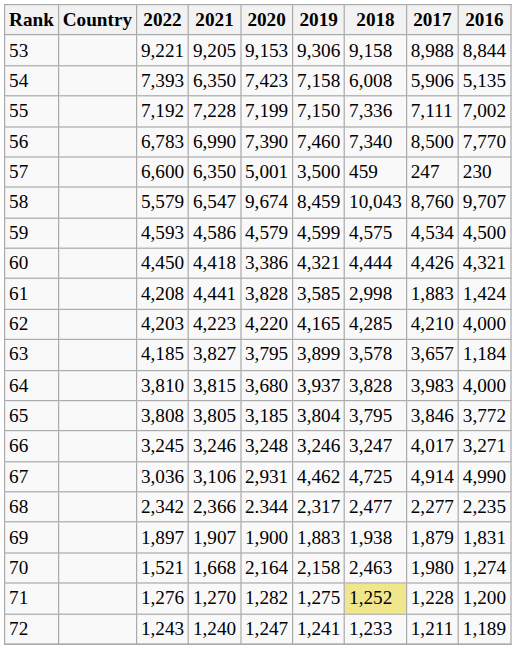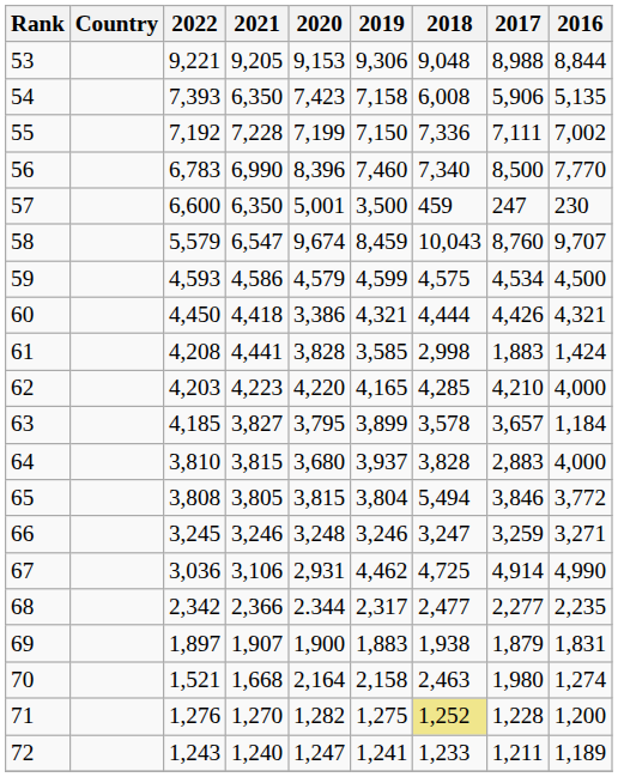 <table class="wikitable sortable">
 <tr>
 <th>Rank</th>
 <th>Country</th>
 <th>2022</th>
 <th>2021</th>
 <th>2020</th>
 <th>2019</th>
 <th>2018</th>
 <th>2017</th>
 <th>2016</th>
 </tr>
 <tr>
 <td>53</td>
 <td></td>
 <td align="left">9,221</td>
 <td align="left">9,205</td>
 <td align="left">9,153</td>
 <td align="left">9,306</td>
-<td align="left">9,158</td>
+<td align="left">9,048</td>
 <td align="left">8,988</td>
 <td align="left">8,844</td>
 </tr>
 <tr>
 <td>54</td>
 <td></td>
 <td align="left">7,393</td>
 <td align="left">6,350</td>
 <td align="left">7,423</td>
 <td align="left">7,158</td>
 <td align="left">6,008</td>
 <td align="left">5,906</td>
 <td align="left">5,135</td>
 </tr>
 <tr>
 <td>55</td>
 <td></td>
 <td align="left">7,192</td>
 <td align="left">7,228</td>
 <td align="left">7,199</td>
 <td align="left">7,150</td>
 <td align="left">7,336</td>
 <td align="left">7,111</td>
 <td align="left">7,002</td>
 </tr>
 <tr>
 <td>56</td>
 <td></td>
 <td align="left">6,783</td>
 <td align="left">6,990</td>
-<td align="left">7,390</td>
+<td align="left">8,396</td>
 <td align="left">7,460</td>
 <td align="left">7,340</td>
 <td align="left">8,500</td>
 <td align="left">7,770</td>
 </tr>
 <tr>
 <td>57</td>
 <td></td>
 <td align="left">6,600</td>
 <td align="left">6,350</td>
 <td align="left">5,001</td>
 <td align="left">3,500</td>
 <td align="left">459</td>
 <td align="left">247</td>
 <td align="left">230</td>
 </tr>
 <tr>
 <td>58</td>
 <td></td>
 <td align="left">5,579</td>
 <td align="left">6,547</td>
 <td align="left">9,674</td>
 <td align="left">8,459</td>
 <td align="left">10,043</td>
 <td align="left">8,760</td>
 <td align="left">9,707</td>
 </tr>
 <tr>
 <td>59</td>
 <td></td>
 <td align="left">4,593</td>
 <td align="left">4,586</td>
 <td align="left">4,579</td>
 <td align="left">4,599</td>
 <td align="left">4,575</td>
 <td align="left">4,534</td>
 <td align="left">4,500</td>
 </tr>
 <tr>
 <td>60</td>
 <td><em></em></td>
 <td align="left">4,450</td>
 <td align="left">4,418</td>
 <td align="left">3,386</td>
 <td align="left">4,321</td>
 <td align="left">4,444</td>
 <td align="left">4,426</td>
 <td align="left">4,321</td>
 </tr>
 <tr>
 <td>61</td>
 <td></td>
 <td align="left">4,208</td>
 <td align="left">4,441</td>
 <td align="left">3,828</td>
 <td align="left">3,585</td>
 <td align="left">2,998</td>
 <td align="left">1,883</td>
 <td align="left">1,424</td>
 </tr>
 <tr>
 <td>62</td>
 <td></td>
 <td align="left">4,203</td>
 <td align="left">4,223</td>
 <td align="left">4,220</td>
 <td align="left">4,165</td>
 <td align="left">4,285</td>
 <td align="left">4,210</td>
 <td align="left">4,000</td>
 </tr>
 <tr>
 <td>63</td>
 <td></td>
 <td align="left">4,185</td>
 <td align="left">3,827</td>
 <td align="left">3,795</td>
 <td align="left">3,899</td>
 <td align="left">3,578</td>
 <td align="left">3,657</td>
 <td align="left">1,184</td>
 </tr>
 <tr>
 <td>64</td>
 <td></td>
 <td align="left">3,810</td>
 <td align="left">3,815</td>
 <td align="left">3,680</td>
 <td align="left">3,937</td>
 <td align="left">3,828</td>
-<td align="left">3,983</td>
+<td align="left">2,883</td>
 <td align="left">4,000</td>
 </tr>
 <tr>
 <td>65</td>
 <td></td>
 <td align="left">3,808</td>
 <td align="left">3,805</td>
-<td align="left">3,185</td>
+<td align="left">3,815</td>
 <td align="left">3,804</td>
-<td align="left">3,795</td>
+<td align="left">5,494</td>
 <td align="left">3,846</td>
 <td align="left">3,772</td>
 </tr>
 <tr>
 <td>66</td>
 <td></td>
 <td align="left">3,245</td>
 <td align="left">3,246</td>
 <td align="left">3,248</td>
 <td align="left">3,246</td>
 <td align="left">3,247</td>
-<td align="left">4,017</td>
+<td align="left">3,259</td>
 <td align="left">3,271</td>
 </tr>
 <tr>
 <td>67</td>
 <td><em></em></td>
 <td align="left">3,036</td>
 <td align="left">3,106</td>
 <td align="left">2,931</td>
 <td align="left">4,462</td>
 <td align="left">4,725</td>
 <td align="left">4,914</td>
 <td align="left">4,990</td>
 </tr>
 <tr>
 <td>68</td>
 <td></td>
 <td align="left">2,342</td>
 <td align="left">2,366</td>
 <td align="left">2.344</td>
 <td align="left">2,317</td>
 <td align="left">2,477</td>
 <td align="left">2,277</td>
 <td align="left">2,235</td>
 </tr>
 <tr>
 <td>69</td>
 <td></td>
 <td align="left">1,897</td>
 <td align="left">1,907</td>
 <td align="left">1,900</td>
 <td align="left">1,883</td>
 <td align="left">1,938</td>
 <td align="left">1,879</td>
 <td align="left">1,831</td>
 </tr>
 <tr>
 <td>70</td>
 <td></td>
 <td align="left">1,521</td>
 <td align="left">1,668</td>
 <td align="left">2,164</td>
 <td align="left">2,158</td>
 <td align="left">2,463</td>
 <td align="left">1,980</td>
 <td align="left">1,274</td>
 </tr>
 <tr>
 <td>71</td>
 <td></td>
 <td align="left">1,276</td>
 <td align="left">1,270</td>
 <td align="left">1,282</td>
 <td align="left">1,275</td>
 <td align="left" style="background: khaki;">1,252</td>
 <td align="left">1,228</td>
 <td align="left">1,200</td>
 </tr>
 <tr>
 <td>72</td>
 <td></td>
 <td align="left">1,243</td>
 <td align="left">1,240</td>
 <td align="left">1,247</td>
 <td align="left">1,241</td>
 <td align="left">1,233</td>
 <td align="left">1,211</td>
 <td align="left">1,189</td>
 </tr>
 <tr>
 </tr>
 </table>
